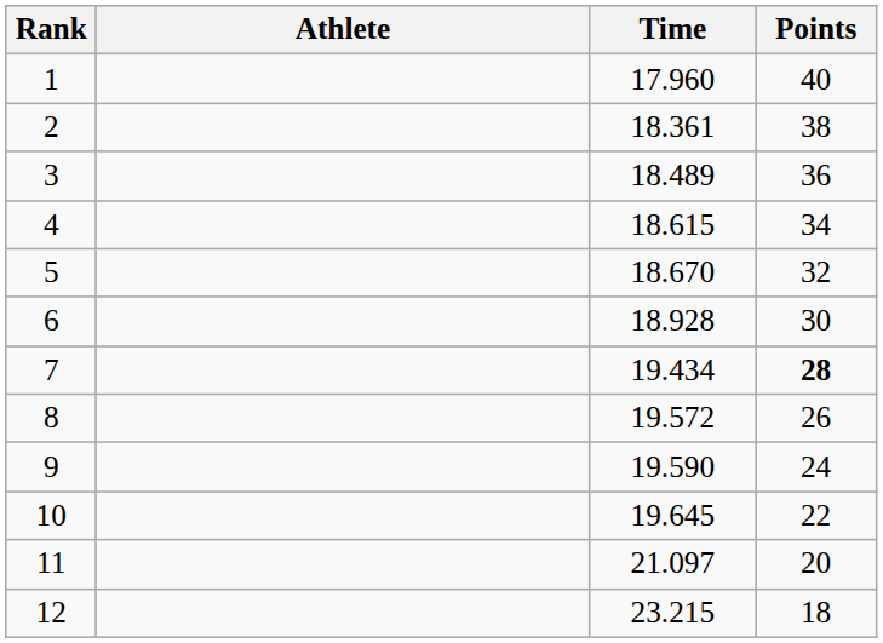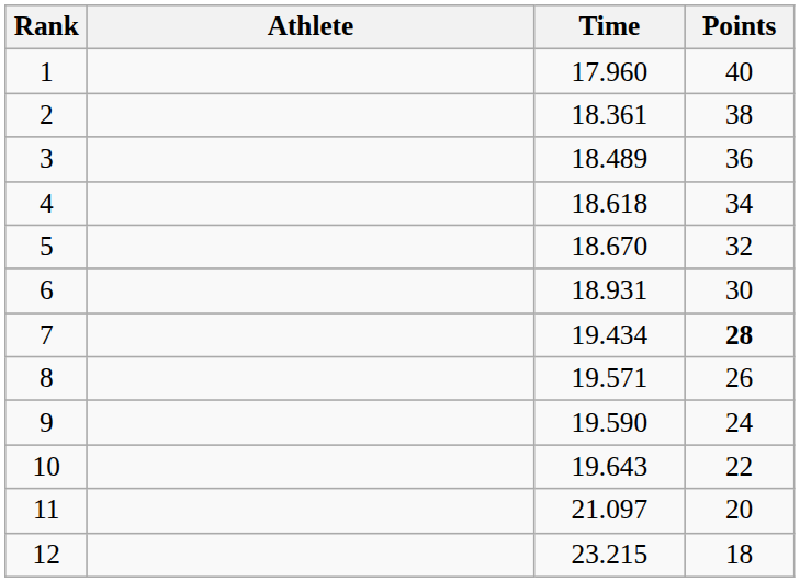 <table class=wikitable style="text-align:center">
 <tr>
 <th width=40>Rank</th>
 <th width=250>Athlete</th>
 <th width=80>Time</th>
 <th width=55>Points</th>
 </tr>
 <tr>
 <td>1</td>
 <td align=left></td>
 <td>17.960</td>
 <td>40</td>
 </tr>
 <tr>
 <td>2</td>
 <td align=left></td>
 <td>18.361</td>
 <td>38</td>
 </tr>
 <tr>
 <td>3</td>
 <td align=left></td>
 <td>18.489</td>
 <td>36</td>
 </tr>
 <tr>
 <td>4</td>
 <td align=left></td>
-<td>18.615</td>
+<td>18.618</td>
 <td>34</td>
 </tr>
 <tr>
 <td>5</td>
 <td align=left></td>
 <td>18.670</td>
 <td>32</td>
 </tr>
 <tr>
 <td>6</td>
 <td align=left></td>
-<td>18.928</td>
+<td>18.931</td>
 <td>30</td>
 </tr>
 <tr>
 <td>7</td>
 <td align=left></td>
 <td>19.434</td>
 <td><strong>28</strong></td>
 </tr>
 <tr>
 <td>8</td>
 <td align=left></td>
-<td>19.572</td>
+<td>19.571</td>
 <td>26</td>
 </tr>
 <tr>
 <td>9</td>
 <td align=left></td>
 <td>19.590</td>
 <td>24</td>
 </tr>
 <tr>
 <td>10</td>
 <td align=left></td>
-<td>19.645</td>
+<td>19.643</td>
 <td>22</td>
 </tr>
 <tr>
 <td>11</td>
 <td align=left></td>
 <td>21.097</td>
 <td>20</td>
 </tr>
 <tr>
 <td>12</td>
 <td align=left></td>
 <td>23.215</td>
 <td>18</td>
 </tr>
 </table>
